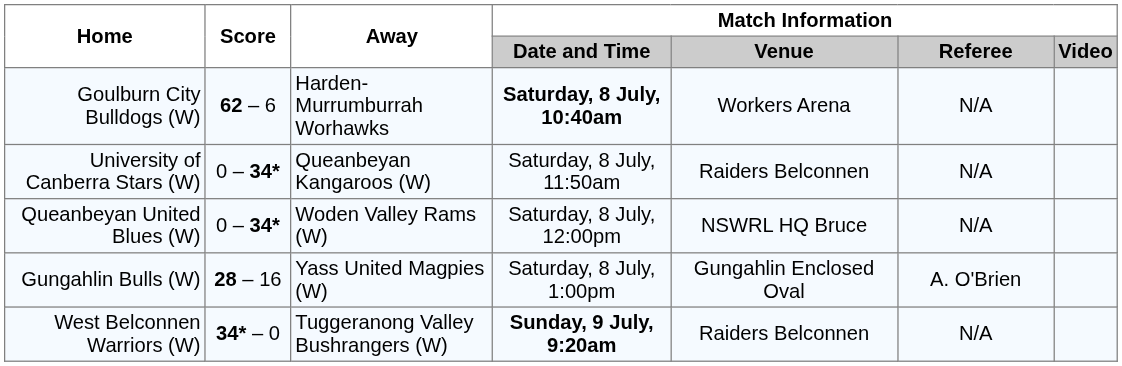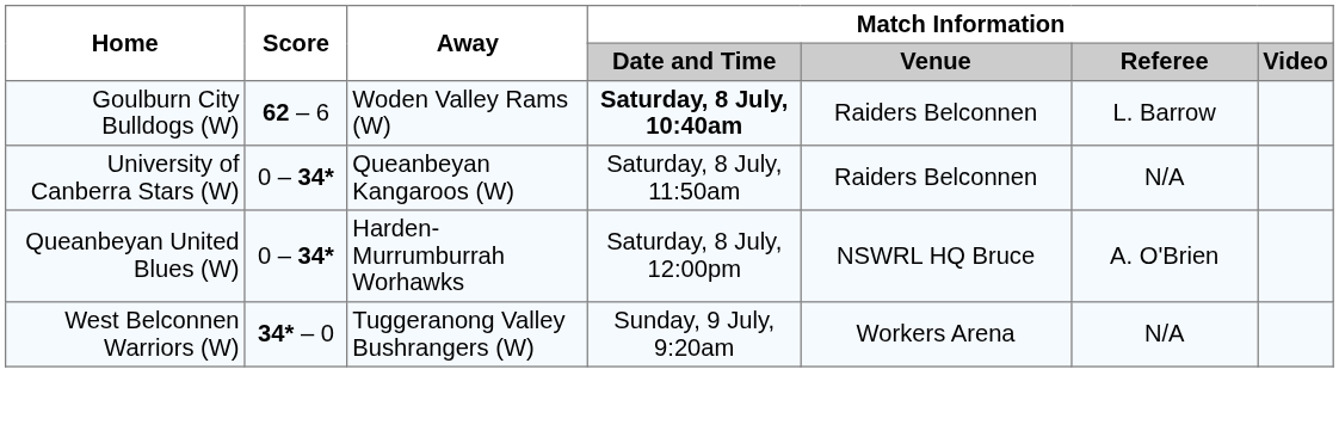 <table border="1" cellpadding="3" cellspacing="0" width="100%" style="border-collapse:collapse;  text-align:center;">
 <tr>
 <th rowspan="2" width="19%">Home</th>
 <th rowspan="2" width="8%">Score</th>
 <th rowspan="2" width="19%">Away</th>
 <th colspan="4">Match Information</th>
 </tr>
 <tr style="background:#CCCCCC">
 <th width="17%">Date and Time</th>
 <th width="22%">Venue</th>
 <th width="50%">Referee</th>
 <th>Video</th>
 </tr>
 <tr style="text-align:center; background:#f5faff;">
 <td align="right">Goulburn City Bulldogs (W) </td>
 <td><strong>62</strong> – 6</td>
-<td align="left"> Harden-Murrumburrah Worhawks</td>
+<td align="left"> Woden Valley Rams (W)</td>
 <td><strong>Saturday, 8 July, 10:40am</strong></td>
-<td>Workers Arena</td>
-<td>N/A</td>
+<td>Raiders Belconnen</td>
+<td>L. Barrow</td>
 <td></td>
 </tr>
 <tr style="text-align:center; background:#f5faff;">
 <td align="right">University of Canberra Stars (W) </td>
 <td>0 – <strong>34*</strong></td>
 <td align="left"> Queanbeyan Kangaroos (W)</td>
 <td>Saturday, 8 July, 11:50am</td>
 <td>Raiders Belconnen</td>
 <td>N/A</td>
 <td></td>
 </tr>
 <tr style="text-align:center; background:#f5faff;">
 <td align="right">Queanbeyan United Blues (W) </td>
 <td>0 – <strong>34*</strong></td>
-<td align="left"> Woden Valley Rams (W)</td>
+<td align="left"> Harden-Murrumburrah Worhawks</td>
 <td>Saturday, 8 July, 12:00pm</td>
 <td>NSWRL HQ Bruce</td>
-<td>N/A</td>
-<td></td>
-</tr>
-<tr style="text-align:center; background:#f5faff;">
-<td align="right">Gungahlin Bulls (W) </td>
-<td><strong>28</strong> – 16</td>
-<td align="left"> Yass United Magpies (W)</td>
-<td>Saturday, 8 July, 1:00pm</td>
-<td>Gungahlin Enclosed Oval</td>
 <td>A. O'Brien</td>
 <td></td>
 </tr>
 <tr style="text-align:center; background:#f5faff;">
 <td align="right">West Belconnen Warriors (W) </td>
 <td><strong>34*</strong> – 0</td>
 <td align="left"> Tuggeranong Valley Bushrangers (W)</td>
-<td><strong>Sunday, 9 July, 9:20am</strong></td>
-<td>Raiders Belconnen</td>
+<td>Sunday, 9 July, 9:20am</td>
+<td>Workers Arena</td>
 <td>N/A</td>
 <td></td>
 </tr>
 </table>
